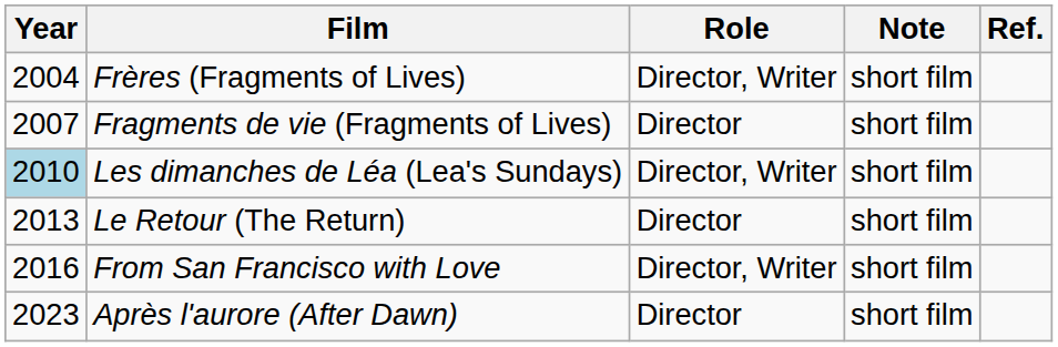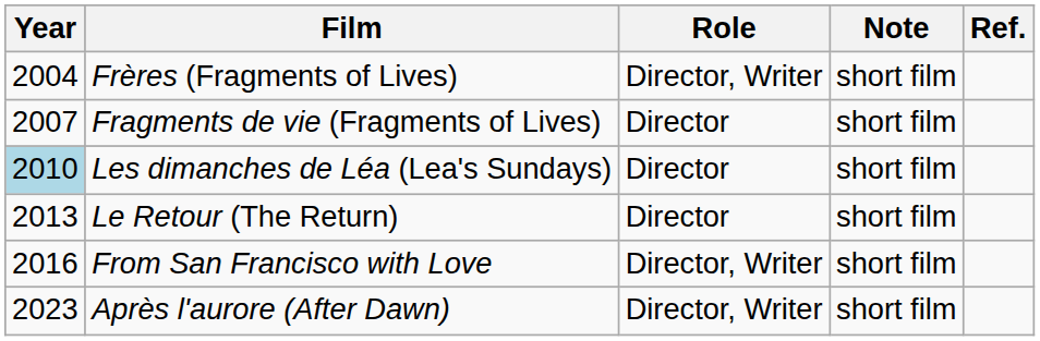 <table class="wikitable">
 <tr>
 <th>Year</th>
 <th>Film</th>
 <th>Role</th>
 <th>Note</th>
 <th>Ref.</th>
 </tr>
 <tr>
 <td>2004</td>
 <td><em>Frères</em> (Fragments of Lives)</td>
 <td>Director, Writer</td>
 <td>short film</td>
 <td></td>
 </tr>
 <tr>
 <td>2007</td>
 <td><em>Fragments de vie</em> (Fragments of Lives)</td>
 <td>Director</td>
 <td>short film</td>
 <td></td>
 </tr>
 <tr>
 <td style="background: lightblue;">2010</td>
 <td><em>Les dimanches de Léa</em> (Lea's Sundays)</td>
-<td>Director, Writer</td>
+<td>Director</td>
 <td>short film</td>
 <td></td>
 </tr>
 <tr>
 <td>2013</td>
 <td><em>Le Retour</em> (The Return)</td>
 <td>Director</td>
 <td>short film</td>
 <td></td>
 </tr>
 <tr>
 <td>2016</td>
 <td><em>From San Francisco with Love</em></td>
 <td>Director, Writer</td>
 <td>short film</td>
 <td></td>
 </tr>
 <tr>
 <td>2023</td>
 <td><em>Après l'aurore (After Dawn)</em></td>
-<td>Director</td>
+<td>Director, Writer</td>
 <td>short film</td>
 <td></td>
 </tr>
 </table>
